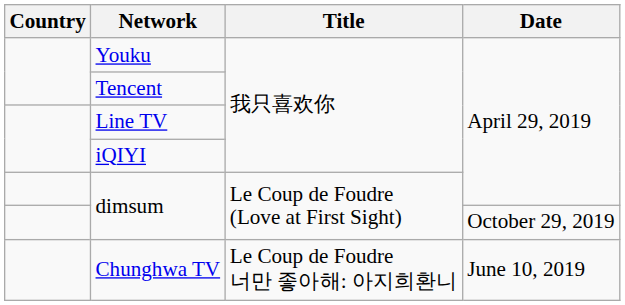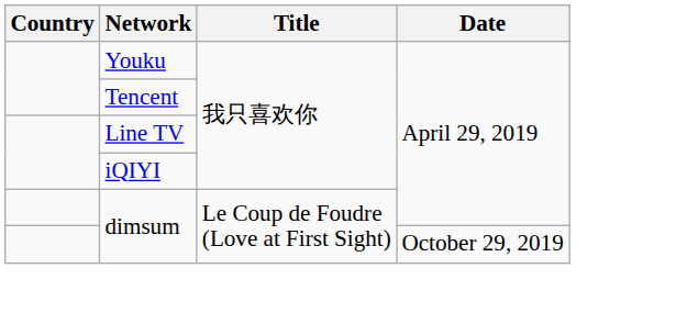 <table class="wikitable">
 <tr>
 <th>Country</th>
 <th>Network</th>
 <th>Title</th>
 <th>Date</th>
 </tr>
 <tr>
 <td rowspan="2"></td>
 <td><a href='#'>Youku</a></td>
 <td rowspan="4">我只喜欢你</td>
 <td rowspan="5">April 29, 2019</td>
 </tr>
 <tr>
 <td><a href='#'>Tencent</a></td>
 </tr>
 <tr>
 <td rowspan="2"></td>
 <td><a href='#'>Line TV</a></td>
 </tr>
 <tr>
 <td><a href='#'>iQIYI</a></td>
 </tr>
 <tr>
 <td><br></td>
 <td rowspan="2">dimsum</td>
 <td rowspan="2">Le Coup de Foudre <br>(Love at First Sight)</td>
 </tr>
 <tr>
 <td><br></td>
 <td>October 29, 2019</td>
 </tr>
-<tr>
-<td></td>
-<td><a href='#'>Chunghwa TV</a></td>
-<td>Le Coup de Foudre <br>너만 좋아해: 아지희환니</td>
-<td>June 10, 2019</td>
-</tr>
 </table>
